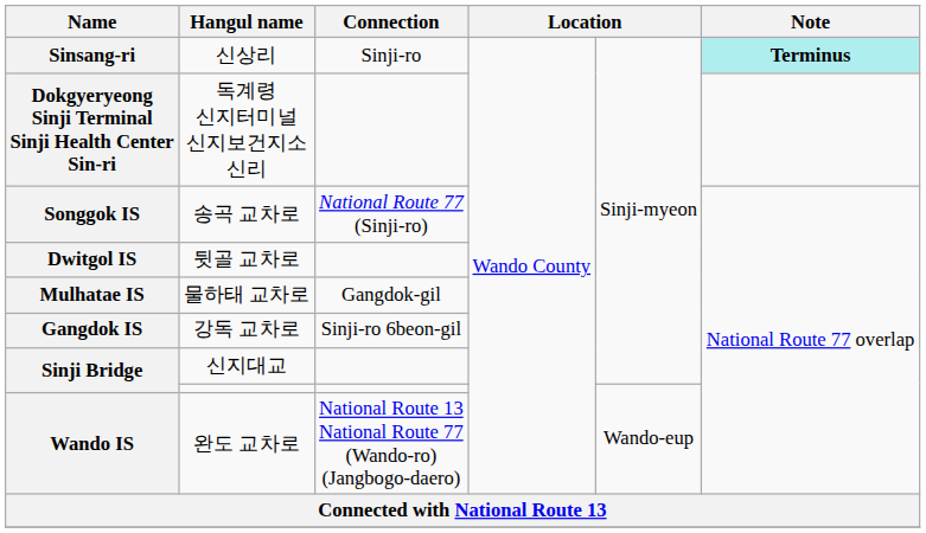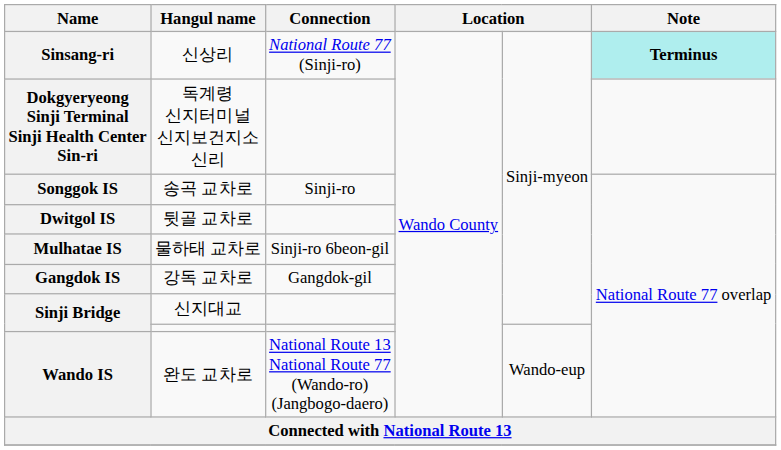 <table class="wikitable" style="font-size: 85%; text-align: center;">
 <tr>
 <th>Name </th>
 <th>Hangul name</th>
 <th>Connection</th>
 <th colspan="2">Location</th>
 <th>Note</th>
 </tr>
 <tr>
 <th>Sinsang-ri</th>
 <td>신상리</td>
-<td>Sinji-ro</td>
+<td><em><a href='#'>National Route 77</a></em><br>(Sinji-ro)</td>
 <td rowspan=9><a href='#'>Wando County</a></td>
 <td rowspan=7>Sinji-myeon</td>
 <td style="background: paleturquoise;"><strong>Terminus</strong></td>
 </tr>
 <tr>
 <th>Dokgyeryeong<br>Sinji Terminal<br>Sinji Health Center<br>Sin-ri</th>
 <td>독계령<br>신지터미널<br>신지보건지소<br>신리</td>
 <td></td>
 <td></td>
 </tr>
 <tr>
 <th>Songgok IS</th>
 <td>송곡 교차로</td>
-<td><em><a href='#'>National Route 77</a></em><br>(Sinji-ro)</td>
+<td>Sinji-ro</td>
 <td rowspan=7><a href='#'>National Route 77</a> overlap</td>
 </tr>
 <tr>
 <th>Dwitgol IS</th>
 <td>뒷골 교차로</td>
 <td></td>
 </tr>
 <tr>
 <th>Mulhatae IS</th>
 <td>물하태 교차로</td>
-<td>Gangdok-gil</td>
+<td>Sinji-ro 6beon-gil</td>
 </tr>
 <tr>
 <th>Gangdok IS</th>
 <td>강독 교차로</td>
-<td>Sinji-ro 6beon-gil</td>
+<td>Gangdok-gil</td>
 </tr>
 <tr>
 <th rowspan=2>Sinji Bridge</th>
 <td>신지대교</td>
 <td></td>
 </tr>
 <tr>
 <td></td>
 <td></td>
 <td rowspan=2>Wando-eup</td>
 </tr>
 <tr>
 <th>Wando IS</th>
 <td>완도 교차로</td>
 <td><a href='#'>National Route 13</a><br><a href='#'>National Route 77</a><br>(Wando-ro)<br>(Jangbogo-daero)</td>
 </tr>
 <tr>
 <th colspan=6>Connected with <a href='#'>National Route 13</a></th>
 </tr>
 <tr>
 </tr>
 </table>
